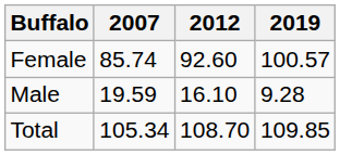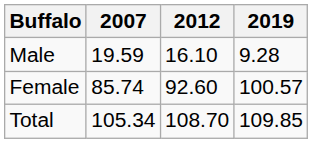 <table class="wikitable">
 <tr>
 <th>Buffalo</th>
 <th>2007 </th>
 <th>2012 </th>
 <th>2019  </th>
 </tr>
 <tr>
+<td>Male</td>
+<td>19.59</td>
+<td>16.10</td>
+<td>9.28</td>
+</tr>
+<tr>
 <td>Female</td>
 <td>85.74</td>
 <td>92.60</td>
 <td>100.57</td>
-</tr>
-<tr>
-<td>Male</td>
-<td>19.59</td>
-<td>16.10</td>
-<td>9.28</td>
 </tr>
 <tr>
 <td>Total</td>
 <td>105.34</td>
 <td>108.70</td>
 <td>109.85</td>
 </tr>
 </table>
